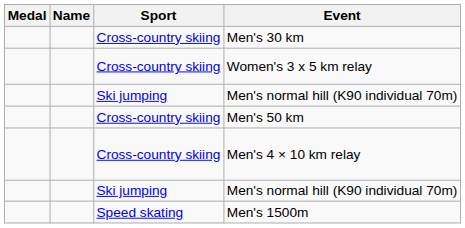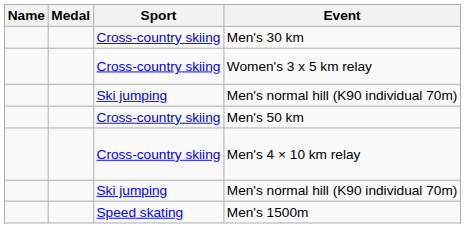 <table class="wikitable sortable" style="font-size:90%">
 <tr>
+<th>Name</th>
 <th>Medal</th>
-<th>Name</th>
 <th>Sport</th>
 <th>Event</th>
 </tr>
 <tr>
 <td></td>
 <td></td>
 <td><a href='#'>Cross-country skiing</a></td>
 <td>Men's 30 km</td>
 </tr>
 <tr>
+<td> <br>  <br> </td>
 <td></td>
-<td> <br>  <br> </td>
 <td><a href='#'>Cross-country skiing</a></td>
 <td>Women's 3 x 5 km relay</td>
 </tr>
 <tr>
 <td></td>
 <td></td>
 <td><a href='#'>Ski jumping</a></td>
 <td>Men's normal hill (K90 individual 70m)</td>
 </tr>
 <tr>
 <td></td>
 <td></td>
 <td><a href='#'>Cross-country skiing</a></td>
 <td>Men's 50 km</td>
 </tr>
 <tr>
+<td> <br>  <br>  <br> </td>
 <td></td>
-<td> <br>  <br>  <br> </td>
 <td><a href='#'>Cross-country skiing</a></td>
 <td>Men's 4 × 10 km relay</td>
 </tr>
 <tr>
 <td></td>
 <td></td>
 <td><a href='#'>Ski jumping</a></td>
 <td>Men's normal hill (K90 individual 70m)</td>
 </tr>
 <tr>
 <td></td>
 <td></td>
 <td><a href='#'>Speed skating</a></td>
 <td>Men's 1500m</td>
 </tr>
 </table>
